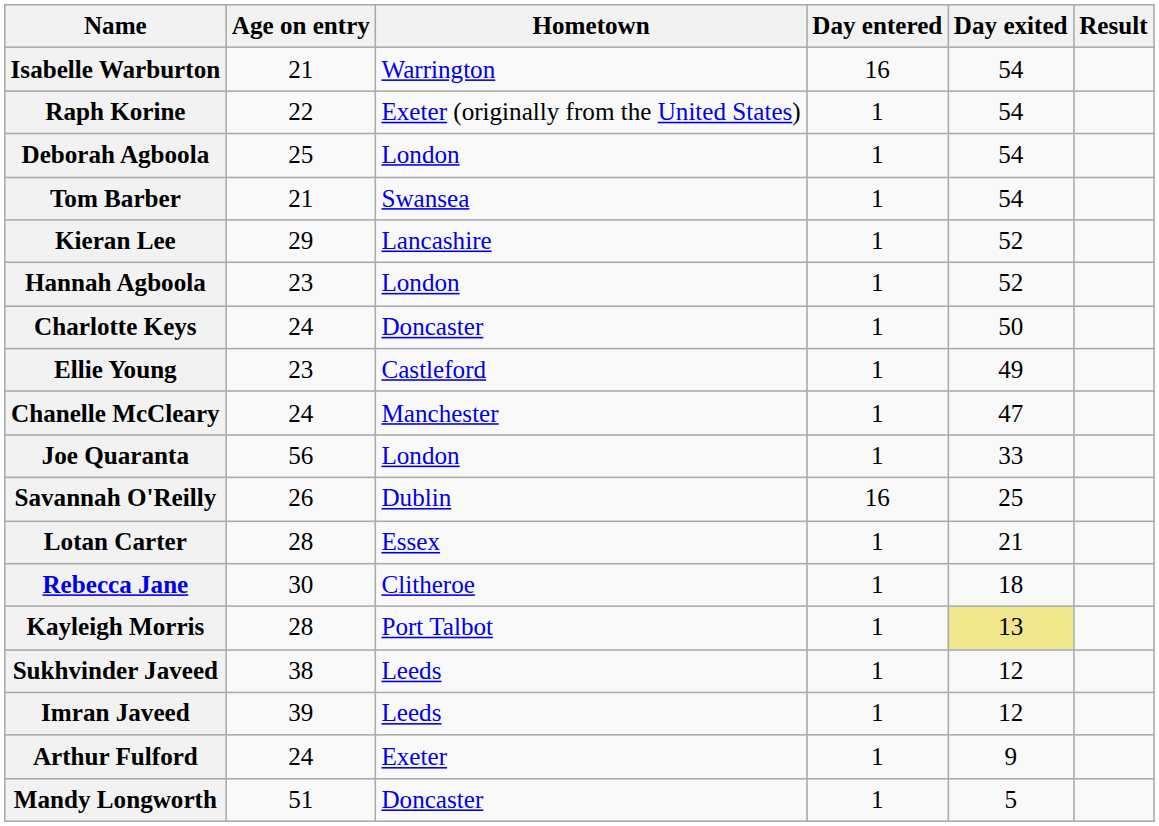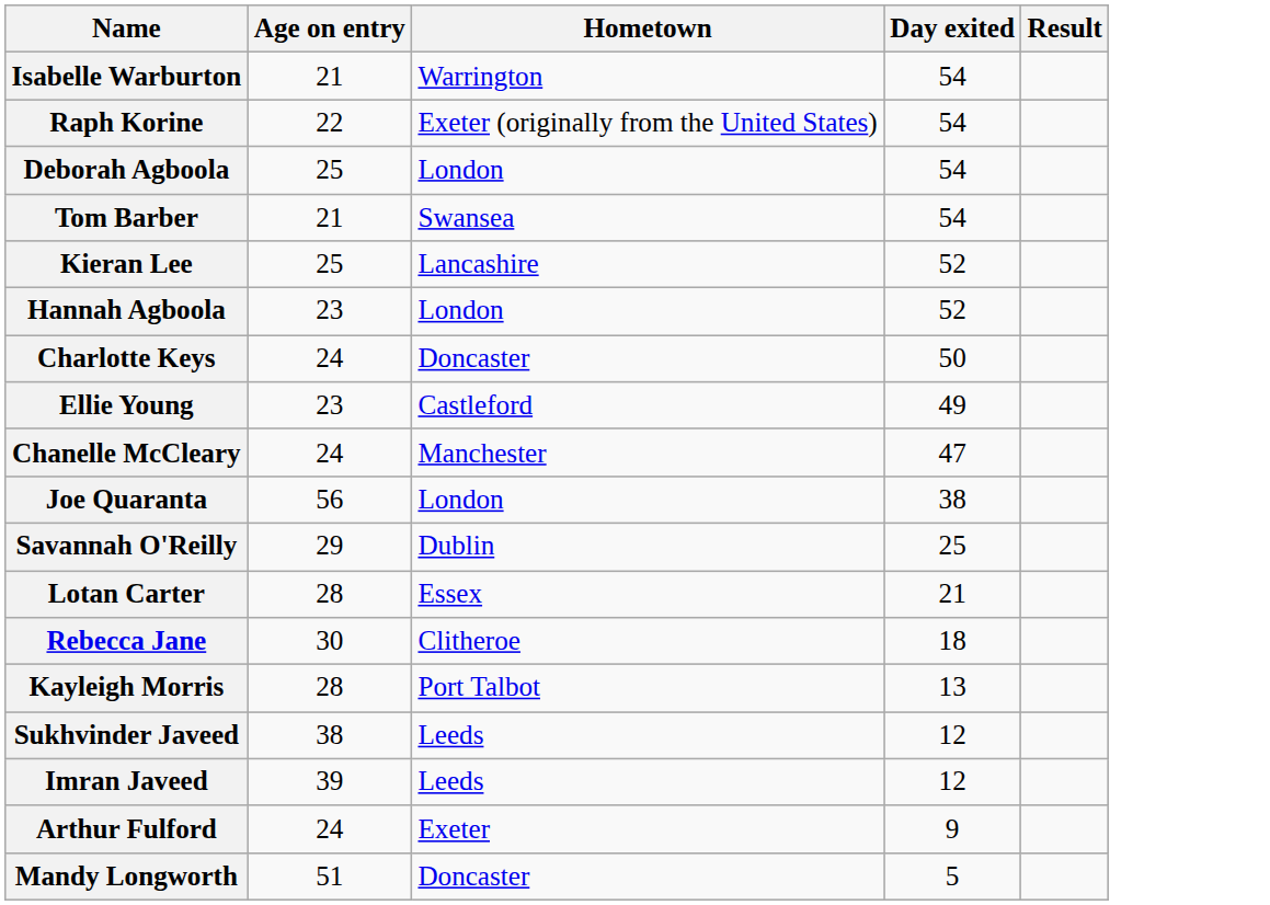 <table class="wikitable sortable" style="text-align:left; line-height:20px; width:auto;">
 <tr>
 <th scope="col">Name</th>
 <th scope="col">Age on entry</th>
 <th scope="col">Hometown</th>
-<th scope="col">Day entered</th>
 <th scope="col">Day exited</th>
 <th scope="col">Result</th>
 </tr>
 <tr>
 <th scope="row">Isabelle Warburton</th>
 <td align="center">21</td>
 <td><a href='#'>Warrington</a></td>
-<td align="center">16</td>
 <td align="center">54</td>
 <td></td>
 </tr>
 <tr>
 <th scope="row">Raph Korine</th>
 <td align="center">22</td>
 <td><a href='#'>Exeter</a> (originally from the <a href='#'>United States</a>)</td>
-<td align="center">1</td>
 <td align="center">54</td>
 <td></td>
 </tr>
 <tr>
 <th scope="row">Deborah Agboola</th>
 <td align="center">25</td>
 <td><a href='#'>London</a></td>
-<td align="center">1</td>
 <td align="center">54</td>
 <td></td>
 </tr>
 <tr>
 <th scope="row">Tom Barber</th>
 <td align="center">21</td>
 <td><a href='#'>Swansea</a></td>
-<td align="center">1</td>
 <td align="center">54</td>
 <td></td>
 </tr>
 <tr>
 <th scope="row">Kieran Lee</th>
-<td align="center">29</td>
+<td align="center">25</td>
 <td><a href='#'>Lancashire</a></td>
-<td align="center">1</td>
 <td align="center">52</td>
 <td></td>
 </tr>
 <tr>
 <th scope="row">Hannah Agboola</th>
 <td align="center">23</td>
 <td><a href='#'>London</a></td>
-<td align="center">1</td>
 <td align="center">52</td>
 <td></td>
 </tr>
 <tr>
 <th scope="row">Charlotte Keys</th>
 <td align="center">24</td>
 <td><a href='#'>Doncaster</a></td>
-<td align="center">1</td>
 <td align="center">50</td>
 <td></td>
 </tr>
 <tr>
 <th scope="row">Ellie Young</th>
 <td align="center">23</td>
 <td><a href='#'>Castleford</a></td>
-<td align="center">1</td>
 <td align="center">49</td>
 <td></td>
 </tr>
 <tr>
 <th scope="row">Chanelle McCleary</th>
 <td align="center">24</td>
 <td><a href='#'>Manchester</a></td>
-<td align="center">1</td>
 <td align="center">47</td>
 <td></td>
 </tr>
 <tr>
 <th scope="row">Joe Quaranta</th>
 <td align="center">56</td>
 <td><a href='#'>London</a></td>
-<td align="center">1</td>
-<td align="center">33</td>
+<td align="center">38</td>
 <td></td>
 </tr>
 <tr>
 <th scope="row">Savannah O'Reilly</th>
-<td align="center">26</td>
+<td align="center">29</td>
 <td><a href='#'>Dublin</a></td>
-<td align="center">16</td>
 <td align="center">25</td>
 <td></td>
 </tr>
 <tr>
 <th scope="row">Lotan Carter</th>
 <td align="center">28</td>
 <td><a href='#'>Essex</a></td>
-<td align="center">1</td>
 <td align="center">21</td>
 <td></td>
 </tr>
 <tr>
 <th scope="row"><a href='#'>Rebecca Jane</a></th>
 <td align="center">30</td>
 <td><a href='#'>Clitheroe</a></td>
-<td align="center">1</td>
 <td align="center">18</td>
 <td></td>
 </tr>
 <tr>
 <th scope="row">Kayleigh Morris</th>
 <td align="center">28</td>
 <td><a href='#'>Port Talbot</a></td>
-<td align="center">1</td>
-<td align="center" style="background: khaki;">13</td>
+<td align="center">13</td>
 <td></td>
 </tr>
 <tr>
 <th scope="row">Sukhvinder Javeed</th>
 <td align="center">38</td>
 <td><a href='#'>Leeds</a></td>
-<td align="center">1</td>
 <td align="center">12</td>
 <td></td>
 </tr>
 <tr>
 <th scope="row">Imran Javeed</th>
 <td align="center">39</td>
 <td><a href='#'>Leeds</a></td>
-<td align="center">1</td>
 <td align="center">12</td>
 <td></td>
 </tr>
 <tr>
 <th scope="row">Arthur Fulford</th>
 <td align="center">24</td>
 <td><a href='#'>Exeter</a></td>
-<td align="center">1</td>
 <td align="center">9</td>
 <td></td>
 </tr>
 <tr>
 <th scope="row">Mandy Longworth</th>
 <td align="center">51</td>
 <td><a href='#'>Doncaster</a></td>
-<td align="center">1</td>
 <td align="center">5</td>
 <td></td>
 </tr>
 </table>
